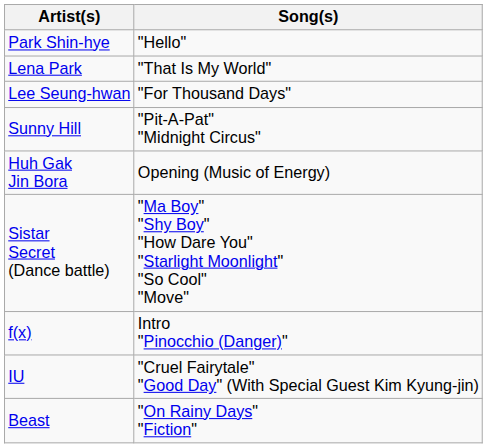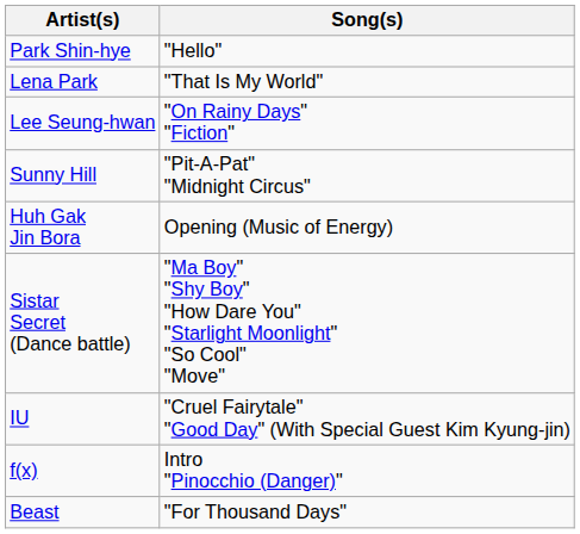 <table class="wikitable nowrap">
 <tr>
 <th>Artist(s)</th>
 <th>Song(s)</th>
 </tr>
 <tr>
 <td><a href='#'>Park Shin-hye</a></td>
 <td>"Hello"</td>
 </tr>
 <tr>
 <td><a href='#'>Lena Park</a></td>
 <td>"That Is My World"</td>
 </tr>
 <tr>
 <td><a href='#'>Lee Seung-hwan</a></td>
-<td>"For Thousand Days"</td>
+<td>"<a href='#'>On Rainy Days</a>"<br>"<a href='#'>Fiction</a>"</td>
 </tr>
 <tr>
 <td><a href='#'>Sunny Hill</a></td>
 <td>"Pit-A-Pat"<br>"Midnight Circus"</td>
 </tr>
 <tr>
 <td><a href='#'>Huh Gak</a><br><a href='#'>Jin Bora</a></td>
 <td>Opening (Music of Energy)</td>
 </tr>
 <tr>
 <td><a href='#'>Sistar</a><br><a href='#'>Secret</a><br>(Dance battle)</td>
 <td>"<a href='#'>Ma Boy</a>"<br>"<a href='#'>Shy Boy</a>"<br>"How Dare You"<br>"<a href='#'>Starlight Moonlight</a>"<br>"So Cool"<br>"Move"</td>
 </tr>
 <tr>
+<td><a href='#'>IU</a></td>
+<td>"Cruel Fairytale"<br>"<a href='#'>Good Day</a>" (With Special Guest Kim Kyung-jin)</td>
+</tr>
+<tr>
 <td><a href='#'>f(x)</a></td>
 <td>Intro<br>"<a href='#'>Pinocchio (Danger)</a>"</td>
 </tr>
 <tr>
-<td><a href='#'>IU</a></td>
-<td>"Cruel Fairytale"<br>"<a href='#'>Good Day</a>" (With Special Guest Kim Kyung-jin)</td>
-</tr>
-<tr>
 <td><a href='#'>Beast</a></td>
-<td>"<a href='#'>On Rainy Days</a>"<br>"<a href='#'>Fiction</a>"</td>
+<td>"For Thousand Days"</td>
 </tr>
 </table>
